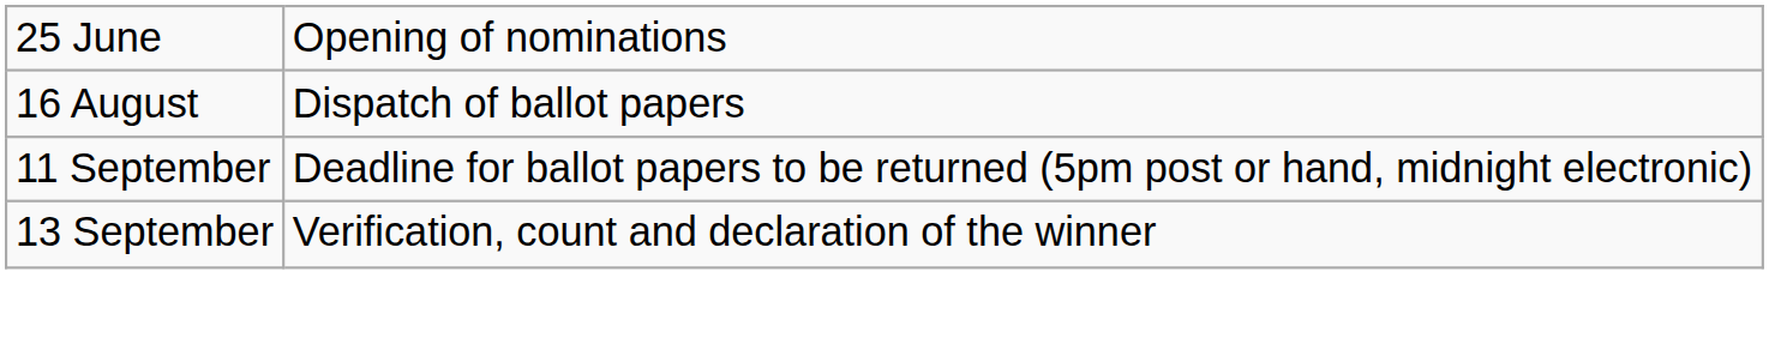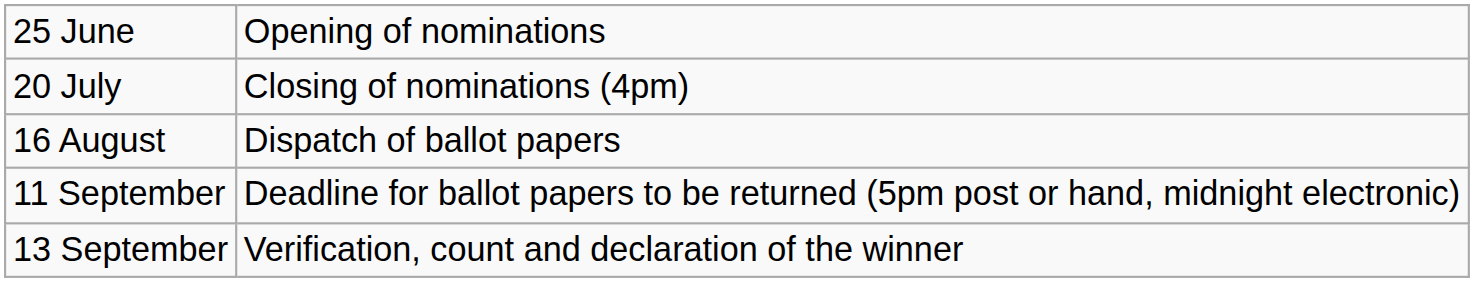 <table class="wikitable">
 <tr>
 <td>25 June</td>
 <td>Opening of nominations</td>
+</tr>
+<tr>
+<td>20 July</td>
+<td>Closing of nominations (4pm)</td>
 </tr>
 <tr>
 <td>16 August</td>
 <td>Dispatch of ballot papers</td>
 </tr>
 <tr>
 <td>11 September</td>
 <td>Deadline for ballot papers to be returned (5pm post or hand, midnight electronic)</td>
 </tr>
 <tr>
 <td>13 September</td>
 <td>Verification, count and declaration of the winner</td>
 </tr>
 </table>
